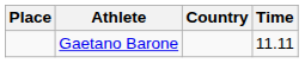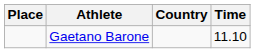 <table class="wikitable">
 <tr>
 <th>Place</th>
 <th>Athlete</th>
 <th>Country</th>
 <th>Time</th>
 </tr>
 <tr>
 <td align=center></td>
 <td><a href='#'>Gaetano Barone</a></td>
 <td></td>
-<td>11.11</td>
+<td>11.10</td>
 </tr>
 </table>
